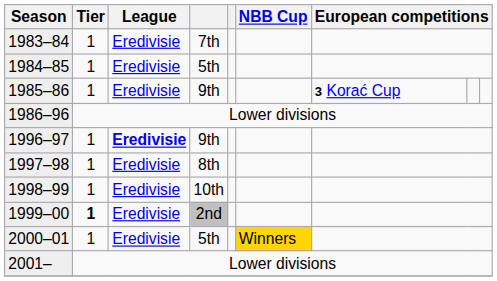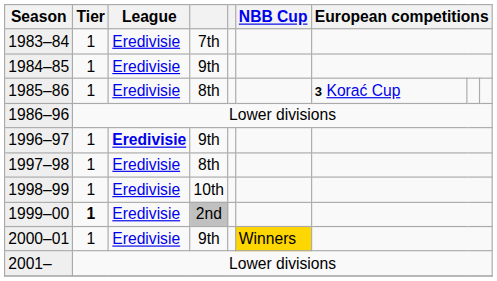 <table class="wikitable" style="font-size:85%;">
 <tr>
 <th>Season</th>
 <th>Tier</th>
 <th>League</th>
 <th></th>
 <th></th>
 <th><a href='#'>NBB Cup</a></th>
 <th colspan=3>European competitions</th>
 </tr>
 <tr>
 <td style="background:#efefef;">1983–84</td>
 <td align="center">1</td>
 <td><a href='#'>Eredivisie</a></td>
 <td align="center">7th</td>
 <td></td>
 <td></td>
 <td colspan=3></td>
 </tr>
 <tr>
 <td style="background:#efefef;">1984–85</td>
 <td align="center">1</td>
 <td><a href='#'>Eredivisie</a></td>
-<td align="center">5th</td>
+<td align="center">9th</td>
 <td></td>
 <td></td>
 <td colspan=3></td>
 </tr>
 <tr>
 <td style="background:#efefef;">1985–86</td>
 <td align="center">1</td>
 <td><a href='#'>Eredivisie</a></td>
-<td align="center">9th</td>
+<td align="center">8th</td>
 <td></td>
 <td></td>
 <td><small><strong>3</strong></small> <a href='#'> Korać Cup</a></td>
 <td></td>
 <td></td>
 </tr>
 <tr>
 <td style="background:#efefef;">1986–96</td>
 <td colspan=8 style="text-align:center;">Lower divisions</td>
 </tr>
 <tr>
 <td style="background:#efefef;">1996–97</td>
 <td align="center">1</td>
 <td><strong><a href='#'>Eredivisie</a></strong></td>
 <td align="center">9th</td>
 <td></td>
 <td></td>
 <td colspan=3></td>
 </tr>
 <tr>
 <td style="background:#efefef;">1997–98</td>
 <td align="center">1</td>
 <td><a href='#'>Eredivisie</a></td>
 <td align="center">8th</td>
 <td></td>
 <td></td>
 <td colspan=3></td>
 </tr>
 <tr>
 <td style="background:#efefef;">1998–99</td>
 <td align="center">1</td>
 <td><a href='#'>Eredivisie</a></td>
 <td align="center">10th</td>
 <td></td>
 <td></td>
 <td colspan=3></td>
 </tr>
 <tr>
 <td style="background:#efefef;">1999–00</td>
 <td align="center"><strong>1</strong></td>
 <td><a href='#'>Eredivisie</a></td>
 <td align="center" bgcolor=silver>2nd</td>
 <td></td>
 <td></td>
 <td colspan=3></td>
 </tr>
 <tr>
 <td style="background:#efefef;">2000–01</td>
 <td align="center">1</td>
 <td><a href='#'>Eredivisie</a></td>
-<td align="center">5th</td>
+<td align="center">9th</td>
 <td></td>
 <td bgcolor=gold>Winners</td>
 <td colspan=3></td>
 </tr>
 <tr>
 <td style="background:#efefef;">2001–</td>
 <td colspan=8 style="text-align:center;">Lower divisions</td>
 </tr>
 <tr>
 </tr>
 </table>
